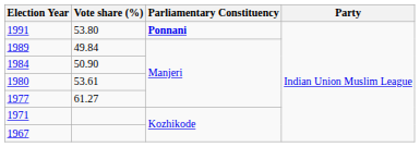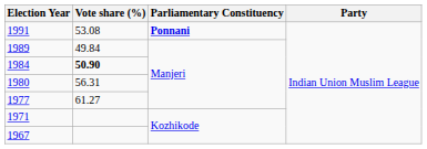 <table class="wikitable">
 <tr>
 <th>Election Year</th>
 <th>Vote share (%)</th>
 <th>Parliamentary Constituency</th>
 <th>Party</th>
 </tr>
 <tr>
 <td><a href='#'>1991</a></td>
-<td>53.80</td>
+<td>53.08</td>
 <td><strong><a href='#'>Ponnani</a></strong></td>
 <td rowspan="7"><a href='#'>Indian Union Muslim League</a></td>
 </tr>
 <tr>
 <td><a href='#'>1989</a></td>
 <td>49.84</td>
 <td rowspan="4"><a href='#'>Manjeri</a></td>
 </tr>
 <tr>
 <td><a href='#'>1984</a></td>
-<td>50.90</td>
+<td><strong>50.90</strong></td>
 </tr>
 <tr>
 <td><a href='#'>1980</a></td>
-<td>53.61</td>
+<td>56.31</td>
 </tr>
 <tr>
 <td><a href='#'>1977</a></td>
 <td>61.27</td>
 </tr>
 <tr>
 <td><a href='#'>1971</a></td>
 <td></td>
 <td rowspan="2"><a href='#'>Kozhikode</a></td>
 </tr>
 <tr>
 <td><a href='#'>1967</a></td>
 <td></td>
 </tr>
 </table>
